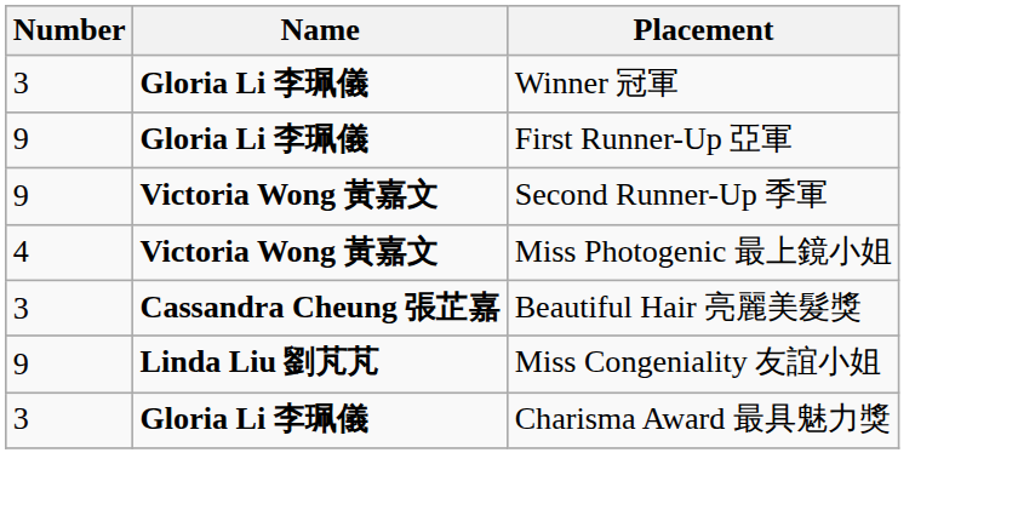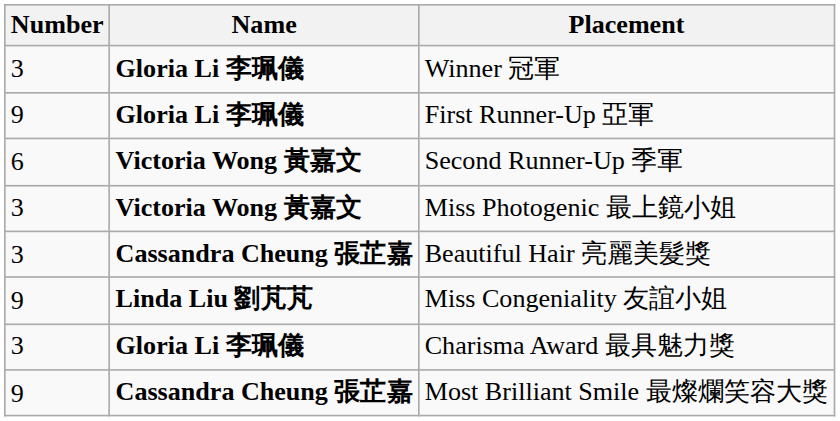 <table class="wikitable">
 <tr>
 <th><strong>Number</strong></th>
 <th><strong>Name</strong></th>
 <th><strong>Placement</strong></th>
 </tr>
 <tr>
 <td>3</td>
 <td><strong>Gloria Li 李珮儀</strong></td>
 <td>Winner 冠軍</td>
 </tr>
 <tr>
 <td>9</td>
 <td><strong>Gloria Li 李珮儀</strong></td>
 <td>First Runner-Up 亞軍</td>
 </tr>
 <tr>
-<td>9</td>
+<td>6</td>
 <td><strong>Victoria Wong 黃嘉文</strong></td>
 <td>Second Runner-Up 季軍</td>
 </tr>
 <tr>
-<td>4</td>
+<td>3</td>
 <td><strong>Victoria Wong 黃嘉文</strong></td>
 <td>Miss Photogenic 最上鏡小姐</td>
 </tr>
 <tr>
 <td>3</td>
 <td><strong>Cassandra Cheung 張芷嘉</strong></td>
 <td>Beautiful Hair 亮麗美髮獎</td>
 </tr>
 <tr>
 <td>9</td>
 <td><strong>Linda Liu 劉芃芃</strong></td>
 <td>Miss Congeniality 友誼小姐</td>
 </tr>
 <tr>
 <td>3</td>
 <td><strong>Gloria Li 李珮儀</strong></td>
 <td>Charisma Award 最具魅力獎</td>
 </tr>
+<tr>
+<td>9</td>
+<td><strong>Cassandra Cheung 張芷嘉</strong></td>
+<td>Most Brilliant Smile 最燦爛笑容大獎</td>
+</tr>
 </table>
